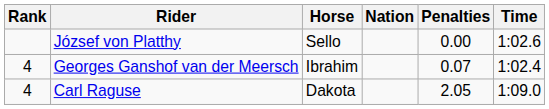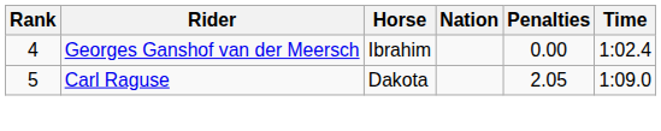 <table class="wikitable sortable" style="text-align:center">
 <tr>
 <th>Rank</th>
 <th>Rider</th>
 <th>Horse</th>
 <th>Nation</th>
 <th>Penalties</th>
 <th>Time</th>
 </tr>
 <tr>
-<td></td>
-<td align=left><a href='#'>József von Platthy</a></td>
-<td align=left>Sello</td>
-<td align=left></td>
-<td>0.00</td>
-<td>1:02.6</td>
-</tr>
-<tr>
 <td>4</td>
 <td align=left><a href='#'>Georges Ganshof van der Meersch</a></td>
 <td align=left>Ibrahim</td>
 <td align=left></td>
-<td>0.07</td>
+<td>0.00</td>
 <td>1:02.4</td>
 </tr>
 <tr>
-<td>4</td>
+<td>5</td>
 <td align=left><a href='#'>Carl Raguse</a></td>
 <td align=left>Dakota</td>
 <td align=left></td>
 <td>2.05</td>
 <td>1:09.0</td>
 </tr>
 </table>
